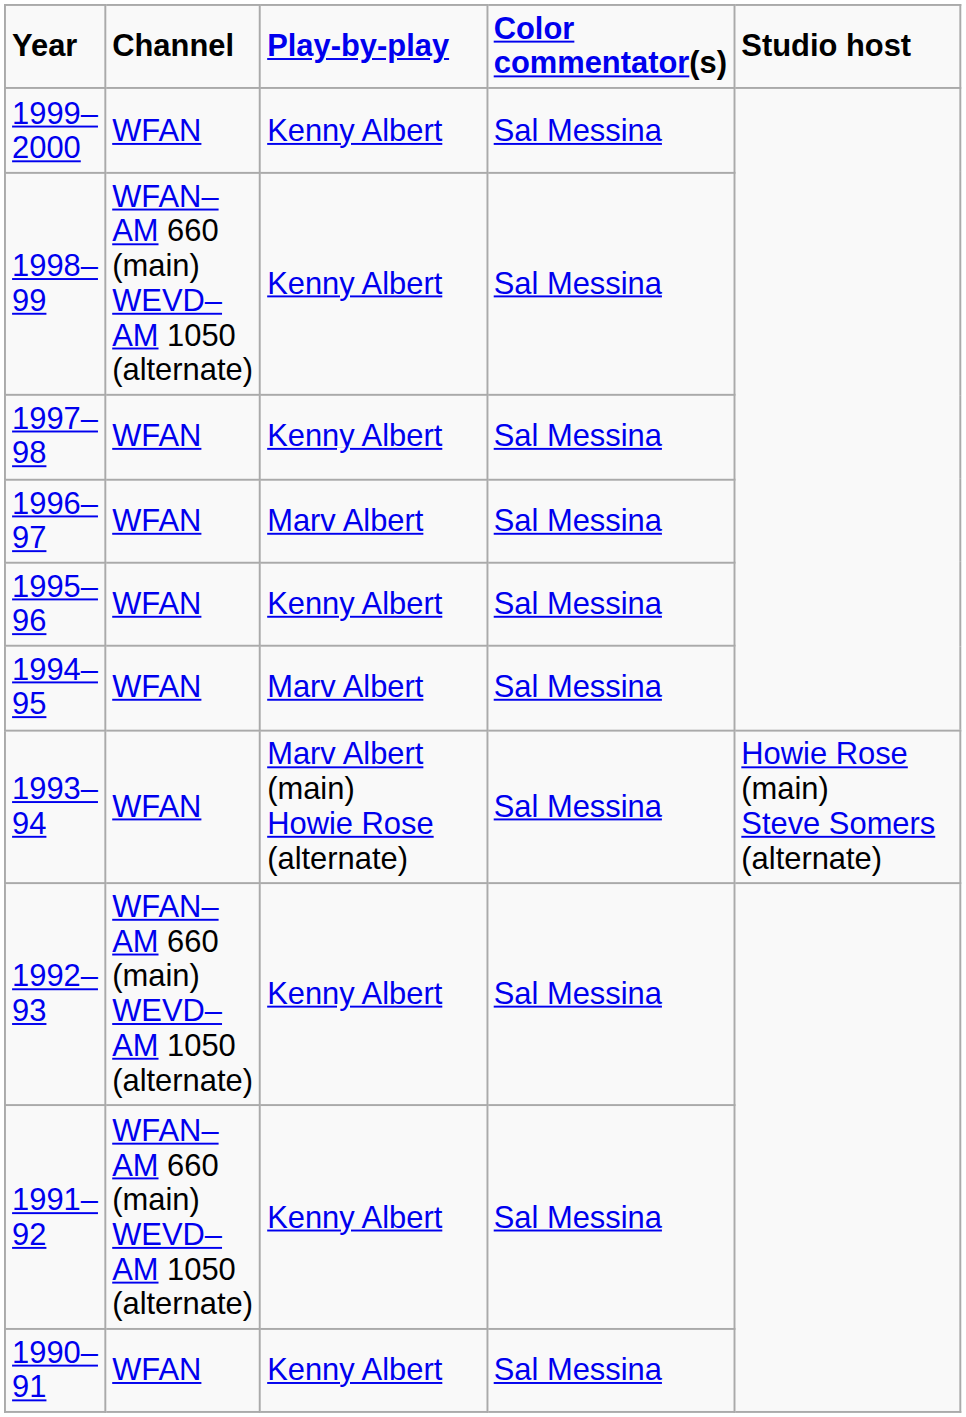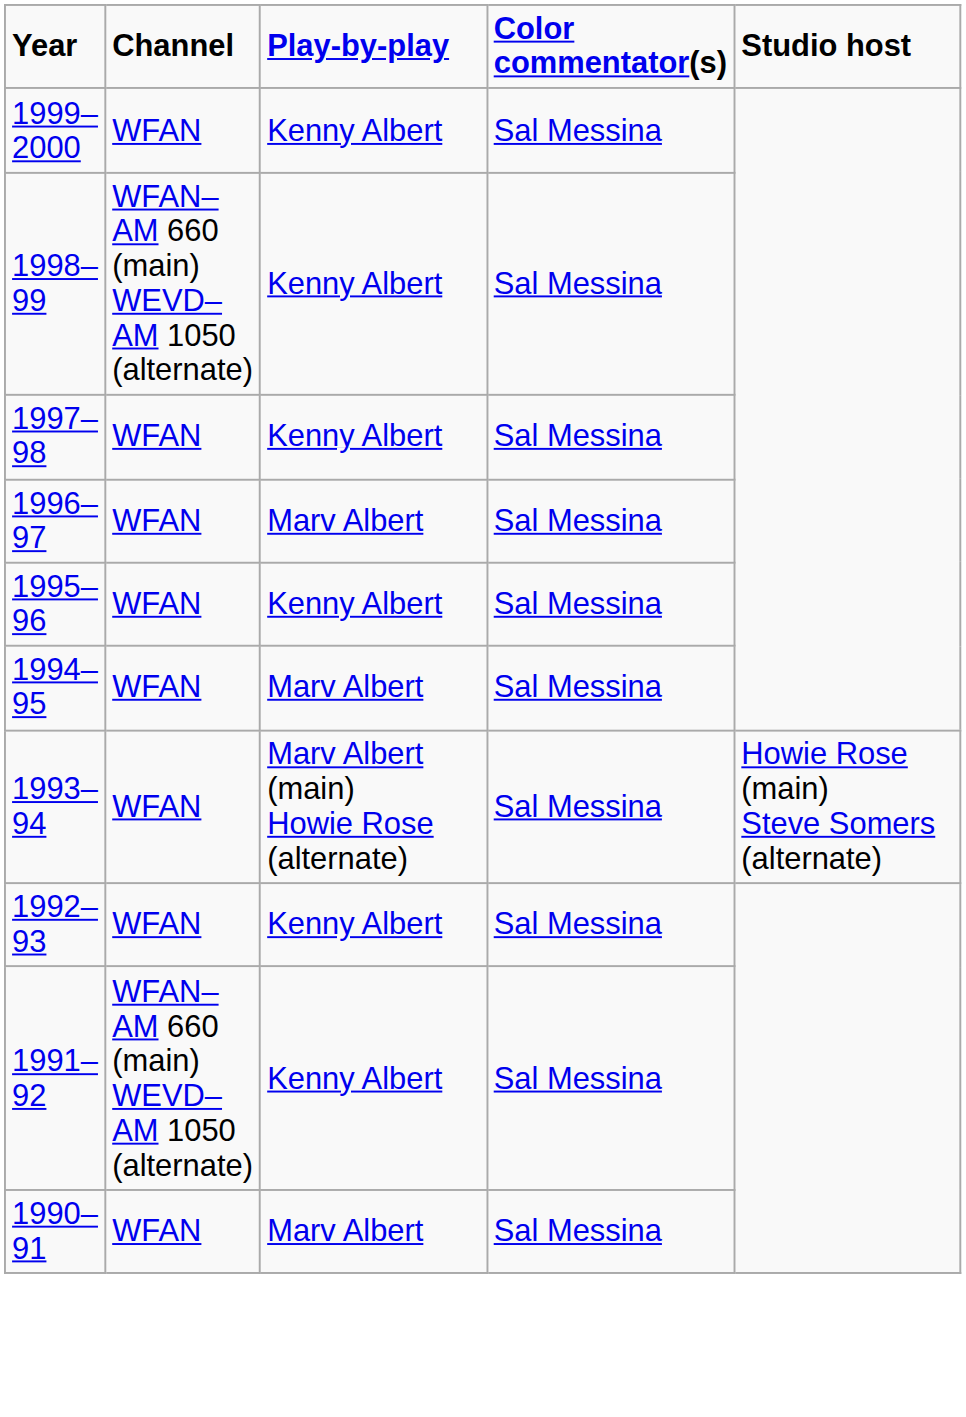 <table class="wikitable">
 <tr>
 <td width="40"><strong>Year</strong></td>
 <td width="40"><strong>Channel</strong></td>
 <td width="110"><strong><a href='#'>Play-by-play</a></strong></td>
 <td width="110"><strong><a href='#'>Color commentator</a>(s)</strong></td>
 <td width="110"><strong>Studio host</strong></td>
 </tr>
 <tr>
 <td><a href='#'>1999–2000</a></td>
 <td><a href='#'>WFAN</a></td>
 <td><a href='#'>Kenny Albert</a></td>
 <td><a href='#'>Sal Messina</a></td>
 </tr>
 <tr>
 <td><a href='#'>1998–99</a></td>
 <td><a href='#'>WFAN–AM</a> 660 (main)<br><a href='#'>WEVD–AM</a> 1050 (alternate)</td>
 <td><a href='#'>Kenny Albert</a></td>
 <td><a href='#'>Sal Messina</a></td>
 </tr>
 <tr>
 <td><a href='#'>1997–98</a></td>
 <td><a href='#'>WFAN</a></td>
 <td><a href='#'>Kenny Albert</a></td>
 <td><a href='#'>Sal Messina</a></td>
 </tr>
 <tr>
 <td><a href='#'>1996–97</a></td>
 <td><a href='#'>WFAN</a></td>
 <td><a href='#'>Marv Albert</a></td>
 <td><a href='#'>Sal Messina</a></td>
 </tr>
 <tr>
 <td><a href='#'>1995–96</a></td>
 <td><a href='#'>WFAN</a></td>
 <td><a href='#'>Kenny Albert</a></td>
 <td><a href='#'>Sal Messina</a></td>
 </tr>
 <tr>
 <td><a href='#'>1994–95</a></td>
 <td><a href='#'>WFAN</a></td>
 <td><a href='#'>Marv Albert</a></td>
 <td><a href='#'>Sal Messina</a></td>
 </tr>
 <tr>
 <td><a href='#'>1993–94</a></td>
 <td><a href='#'>WFAN</a></td>
 <td><a href='#'>Marv Albert</a> (main)<br><a href='#'>Howie Rose</a> (alternate)</td>
 <td><a href='#'>Sal Messina</a></td>
 <td><a href='#'>Howie Rose</a> (main)<br><a href='#'>Steve Somers</a> (alternate)</td>
 </tr>
 <tr>
 <td><a href='#'>1992–93</a></td>
-<td><a href='#'>WFAN–AM</a> 660 (main)<br><a href='#'>WEVD–AM</a> 1050 (alternate)</td>
+<td><a href='#'>WFAN</a></td>
 <td><a href='#'>Kenny Albert</a></td>
 <td><a href='#'>Sal Messina</a></td>
 </tr>
 <tr>
 <td><a href='#'>1991–92</a></td>
 <td><a href='#'>WFAN–AM</a> 660 (main)<br><a href='#'>WEVD–AM</a> 1050 (alternate)</td>
 <td><a href='#'>Kenny Albert</a></td>
 <td><a href='#'>Sal Messina</a></td>
 </tr>
 <tr>
 <td><a href='#'>1990–91</a></td>
 <td><a href='#'>WFAN</a></td>
-<td><a href='#'>Kenny Albert</a></td>
+<td><a href='#'>Marv Albert</a></td>
 <td><a href='#'>Sal Messina</a></td>
 </tr>
 </table>
